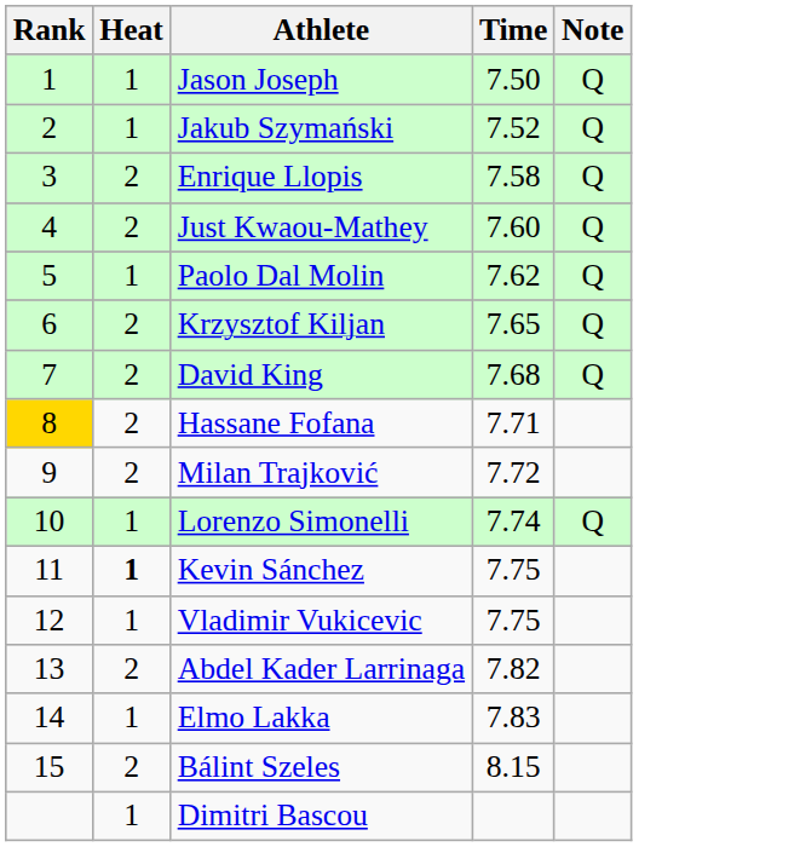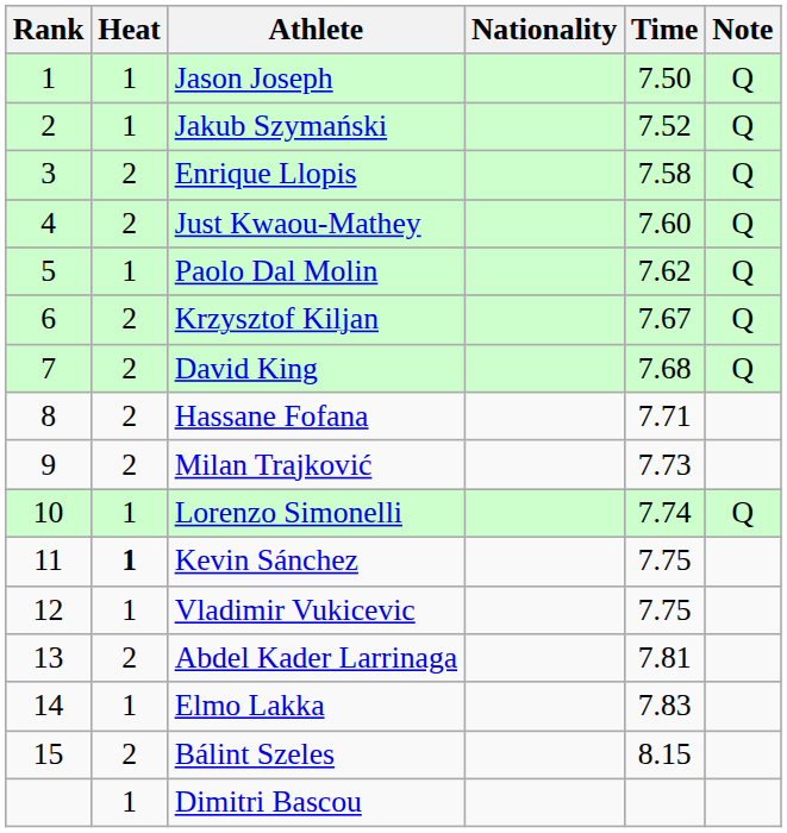 <table class="wikitable sortable" style="text-align:center">
 <tr>
 <th>Rank</th>
 <th>Heat</th>
 <th>Athlete</th>
+<th>Nationality</th>
 <th>Time</th>
 <th>Note</th>
 </tr>
 <tr bgcolor=ccffcc>
 <td>1</td>
 <td>1</td>
 <td align="left"><a href='#'>Jason Joseph</a></td>
+<td align="left"></td>
 <td>7.50</td>
 <td>Q</td>
 </tr>
 <tr bgcolor=ccffcc>
 <td>2</td>
 <td>1</td>
 <td align="left"><a href='#'>Jakub Szymański</a></td>
+<td align="left"></td>
 <td>7.52</td>
 <td>Q</td>
 </tr>
 <tr bgcolor=ccffcc>
 <td>3</td>
 <td>2</td>
 <td align="left"><a href='#'>Enrique Llopis</a></td>
+<td align="left"></td>
 <td>7.58</td>
 <td>Q</td>
 </tr>
 <tr bgcolor=ccffcc>
 <td>4</td>
 <td>2</td>
 <td align="left"><a href='#'>Just Kwaou-Mathey</a></td>
+<td align="left"></td>
 <td>7.60</td>
 <td>Q</td>
 </tr>
 <tr bgcolor=ccffcc>
 <td>5</td>
 <td>1</td>
 <td align="left"><a href='#'>Paolo Dal Molin</a></td>
+<td align="left"></td>
 <td>7.62</td>
 <td>Q</td>
 </tr>
 <tr bgcolor=ccffcc>
 <td>6</td>
 <td>2</td>
 <td align="left"><a href='#'>Krzysztof Kiljan</a></td>
-<td>7.65</td>
+<td align="left"></td>
+<td>7.67</td>
 <td>Q</td>
 </tr>
 <tr bgcolor=ccffcc>
 <td>7</td>
 <td>2</td>
 <td align="left"><a href='#'>David King</a></td>
+<td align="left"></td>
 <td>7.68</td>
 <td>Q</td>
 </tr>
 <tr>
-<td style="background: gold;">8</td>
+<td>8</td>
 <td>2</td>
 <td align="left"><a href='#'>Hassane Fofana</a></td>
+<td align="left"></td>
 <td>7.71</td>
 <td></td>
 </tr>
 <tr>
 <td>9</td>
 <td>2</td>
 <td align="left"><a href='#'>Milan Trajković</a></td>
-<td>7.72</td>
+<td align="left"></td>
+<td>7.73</td>
 <td></td>
 </tr>
 <tr bgcolor=ccffcc>
 <td>10</td>
 <td>1</td>
 <td align="left"><a href='#'>Lorenzo Simonelli</a></td>
+<td align="left"></td>
 <td>7.74</td>
 <td>Q</td>
 </tr>
 <tr>
 <td>11</td>
 <td><strong>1</strong></td>
 <td align="left"><a href='#'>Kevin Sánchez</a></td>
+<td align="left"></td>
 <td>7.75</td>
 <td></td>
 </tr>
 <tr>
 <td>12</td>
 <td>1</td>
 <td align="left"><a href='#'>Vladimir Vukicevic</a></td>
+<td align="left"></td>
 <td>7.75</td>
 <td></td>
 </tr>
 <tr>
 <td>13</td>
 <td>2</td>
 <td align="left"><a href='#'>Abdel Kader Larrinaga</a></td>
-<td>7.82</td>
+<td align="left"></td>
+<td>7.81</td>
 <td></td>
 </tr>
 <tr>
 <td>14</td>
 <td>1</td>
 <td align="left"><a href='#'>Elmo Lakka</a></td>
+<td align="left"></td>
 <td>7.83</td>
 <td></td>
 </tr>
 <tr>
 <td>15</td>
 <td>2</td>
 <td align="left"><a href='#'>Bálint Szeles</a></td>
+<td align="left"></td>
 <td>8.15</td>
 <td></td>
 </tr>
 <tr>
 <td></td>
 <td>1</td>
 <td align="left"><a href='#'>Dimitri Bascou</a></td>
+<td align="left"></td>
 <td></td>
 <td></td>
 </tr>
 </table>
